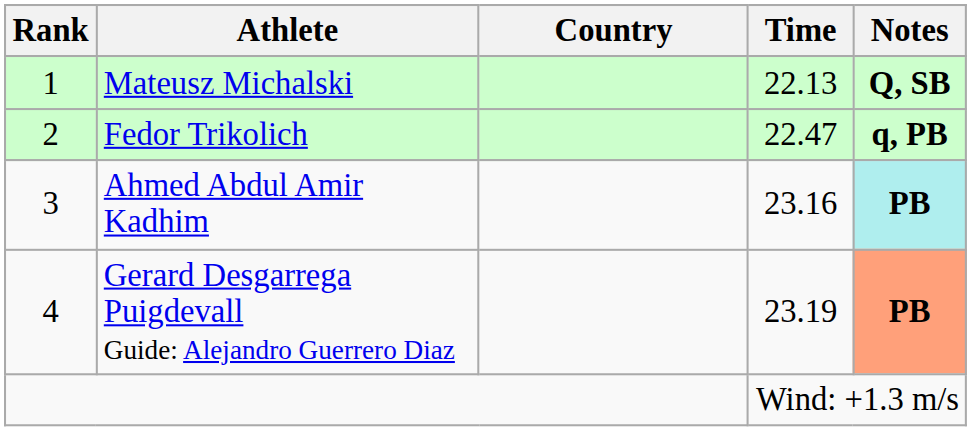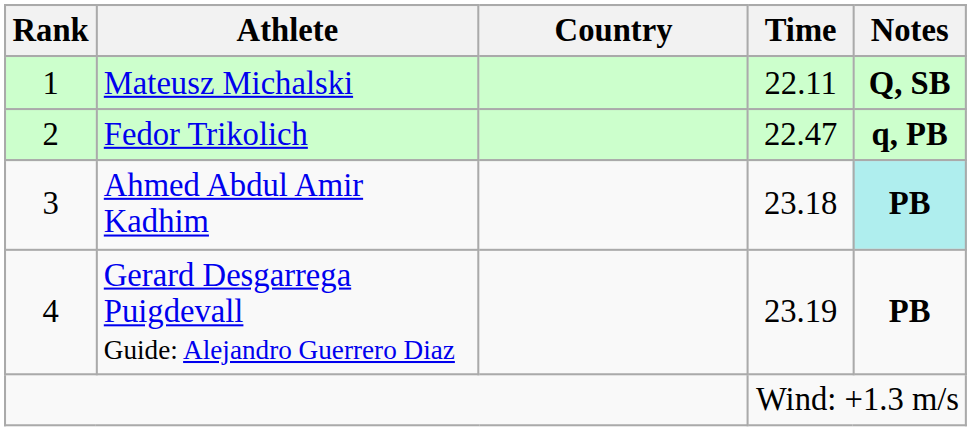 <table class="wikitable sortable" style="text-align:center">
 <tr>
 <th>Rank</th>
 <th style="width:180px">Athlete</th>
 <th style="width:125px">Country</th>
 <th>Time</th>
 <th>Notes</th>
 </tr>
 <tr style="background:#cfc;">
 <td>1</td>
 <td style="text-align:left;"><a href='#'>Mateusz Michalski</a></td>
 <td style="text-align:left;"></td>
-<td>22.13</td>
+<td>22.11</td>
 <td><strong>Q, SB</strong></td>
 </tr>
 <tr style="background:#cfc;">
 <td>2</td>
 <td style="text-align:left;"><a href='#'>Fedor Trikolich</a></td>
 <td style="text-align:left;"></td>
 <td>22.47</td>
 <td><strong>q, PB</strong></td>
 </tr>
 <tr>
 <td>3</td>
 <td style="text-align:left;"><a href='#'>Ahmed Abdul Amir Kadhim</a></td>
 <td style="text-align:left;"></td>
-<td>23.16</td>
+<td>23.18</td>
 <td style="background: paleturquoise;"><strong>PB</strong></td>
 </tr>
 <tr>
 <td>4</td>
 <td style="text-align:left;"><a href='#'>Gerard Desgarrega Puigdevall</a><br><small>Guide: <a href='#'>Alejandro Guerrero Diaz</a></small></td>
 <td style="text-align:left;"></td>
 <td>23.19</td>
-<td style="background: lightsalmon;"><strong>PB</strong></td>
+<td><strong>PB</strong></td>
 </tr>
 <tr class="sortbottom">
 <td colspan="3"></td>
 <td colspan="2">Wind: +1.3 m/s</td>
 </tr>
 </table>
